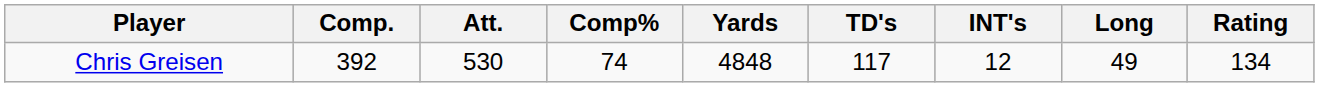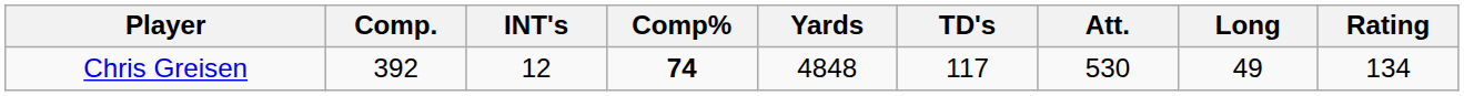 <table class="wikitable sortable">
 <tr>
 <th bgcolor="#DDDDFF" width="16%">Player</th>
 <th bgcolor="#DDDDFF" width="7%">Comp.</th>
-<th bgcolor="#DDDDFF" width="7%">Att.</th>
+<th bgcolor="#DDDDFF" width="7%">INT's</th>
 <th bgcolor="#DDDDFF" width="7%">Comp%</th>
 <th bgcolor="#DDDDFF" width="7%">Yards</th>
 <th bgcolor="#DDDDFF" width="7%">TD's</th>
-<th bgcolor="#DDDDFF" width="7%">INT's</th>
+<th bgcolor="#DDDDFF" width="7%">Att.</th>
 <th bgcolor="#DDDDFF" width="7%">Long</th>
 <th bgcolor="#DDDDFF" width="7%">Rating</th>
 </tr>
 <tr align="center">
 <td><a href='#'>Chris Greisen</a></td>
 <td>392</td>
-<td>530</td>
-<td>74</td>
+<td>12</td>
+<td><strong>74</strong></td>
 <td>4848</td>
 <td>117</td>
-<td>12</td>
+<td>530</td>
 <td>49</td>
 <td>134</td>
 </tr>
 </table>
